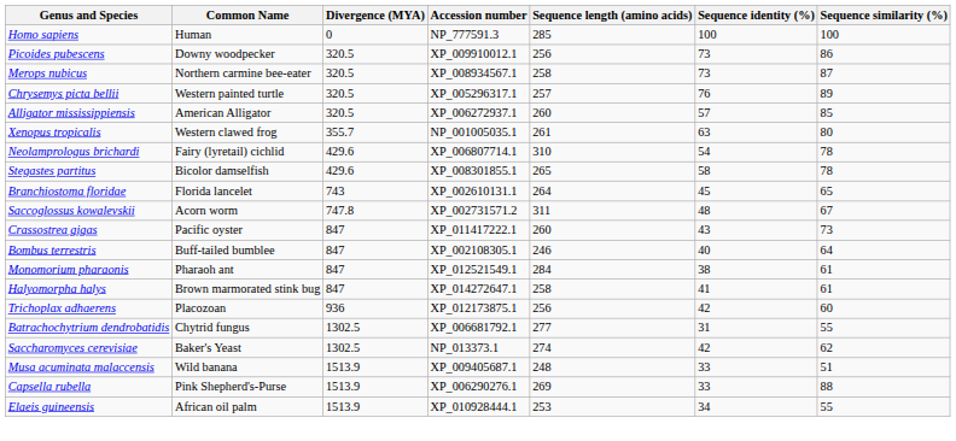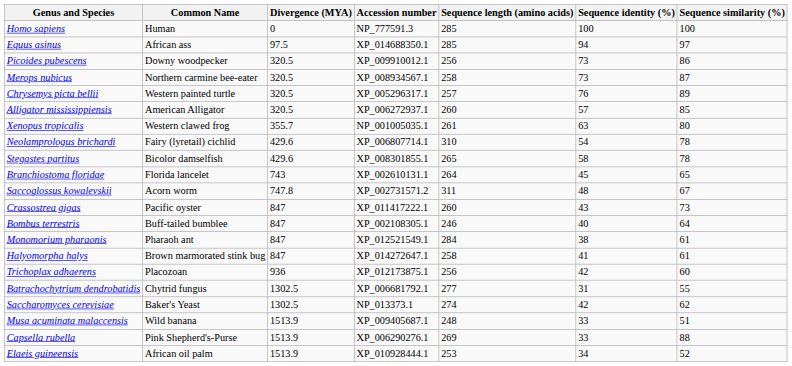 <table class="wikitable">
 <tr>
 <th>Genus and Species</th>
 <th>Common Name</th>
 <th>Divergence (MYA)</th>
 <th>Accession number</th>
 <th>Sequence length  (amino acids)</th>
 <th>Sequence identity (%)</th>
 <th>Sequence similarity (%)</th>
 </tr>
 <tr>
 <td><em><a href='#'>Homo sapiens</a></em></td>
 <td>Human</td>
 <td>0</td>
 <td>NP_777591.3</td>
 <td>285</td>
 <td>100</td>
 <td>100</td>
+</tr>
+<tr>
+<td><em><a href='#'>Equus asinus</a></em></td>
+<td>African ass</td>
+<td>97.5</td>
+<td>XP_014688350.1</td>
+<td>285</td>
+<td>94</td>
+<td>97</td>
 </tr>
 <tr>
 <td><em><a href='#'>Picoides pubescens</a></em></td>
 <td>Downy woodpecker</td>
 <td>320.5</td>
 <td>XP_009910012.1</td>
 <td>256</td>
 <td>73</td>
 <td>86</td>
 </tr>
 <tr>
 <td><em><a href='#'>Merops nubicus</a></em></td>
 <td>Northern carmine bee-eater</td>
 <td>320.5</td>
 <td>XP_008934567.1</td>
 <td>258</td>
 <td>73</td>
 <td>87</td>
 </tr>
 <tr>
 <td><em><a href='#'>Chrysemys picta bellii</a></em></td>
 <td>Western painted turtle</td>
 <td>320.5</td>
 <td>XP_005296317.1</td>
 <td>257</td>
 <td>76</td>
 <td>89</td>
 </tr>
 <tr>
 <td><em><a href='#'>Alligator mississippiensis</a></em></td>
 <td>American Alligator</td>
 <td>320.5</td>
 <td>XP_006272937.1</td>
 <td>260</td>
 <td>57</td>
 <td>85</td>
 </tr>
 <tr>
 <td><em><a href='#'>Xenopus tropicalis</a></em></td>
 <td>Western clawed frog</td>
 <td>355.7</td>
 <td>NP_001005035.1</td>
 <td>261</td>
 <td>63</td>
 <td>80</td>
 </tr>
 <tr>
 <td><em><a href='#'>Neolamprologus brichardi</a></em></td>
 <td>Fairy (lyretail)  cichlid</td>
 <td>429.6</td>
 <td>XP_006807714.1</td>
 <td>310</td>
 <td>54</td>
 <td>78</td>
 </tr>
 <tr>
 <td><em><a href='#'>Stegastes partitus</a></em></td>
 <td>Bicolor damselfish</td>
 <td>429.6</td>
 <td>XP_008301855.1</td>
 <td>265</td>
 <td>58</td>
 <td>78</td>
 </tr>
 <tr>
 <td><em><a href='#'>Branchiostoma floridae</a></em></td>
 <td>Florida lancelet</td>
 <td>743</td>
 <td>XP_002610131.1</td>
 <td>264</td>
 <td>45</td>
 <td>65</td>
 </tr>
 <tr>
 <td><em><a href='#'>Saccoglossus kowalevskii</a></em></td>
 <td>Acorn worm</td>
 <td>747.8</td>
 <td>XP_002731571.2</td>
 <td>311</td>
 <td>48</td>
 <td>67</td>
 </tr>
 <tr>
 <td><em><a href='#'>Crassostrea gigas</a></em></td>
 <td>Pacific oyster</td>
 <td>847</td>
 <td>XP_011417222.1</td>
 <td>260</td>
 <td>43</td>
 <td>73</td>
 </tr>
 <tr>
 <td><em><a href='#'>Bombus terrestris</a></em></td>
 <td>Buff-tailed bumblee</td>
 <td>847</td>
 <td>XP_002108305.1</td>
 <td>246</td>
 <td>40</td>
 <td>64</td>
 </tr>
 <tr>
 <td><em><a href='#'>Monomorium pharaonis</a></em></td>
 <td>Pharaoh ant</td>
 <td>847</td>
 <td>XP_012521549.1</td>
 <td>284</td>
 <td>38</td>
 <td>61</td>
 </tr>
 <tr>
 <td><em><a href='#'>Halyomorpha halys</a></em></td>
 <td>Brown marmorated stink bug</td>
 <td>847</td>
 <td>XP_014272647.1</td>
 <td>258</td>
 <td>41</td>
 <td>61</td>
 </tr>
 <tr>
 <td><em><a href='#'>Trichoplax adhaerens</a></em></td>
 <td>Placozoan</td>
 <td>936</td>
 <td>XP_012173875.1</td>
 <td>256</td>
 <td>42</td>
 <td>60</td>
 </tr>
 <tr>
 <td><em><a href='#'>Batrachochytrium dendrobatidis</a></em></td>
 <td>Chytrid fungus</td>
 <td>1302.5</td>
 <td>XP_006681792.1</td>
 <td>277</td>
 <td>31</td>
 <td>55</td>
 </tr>
 <tr>
 <td><em><a href='#'>Saccharomyces cerevisiae</a></em></td>
 <td>Baker's Yeast</td>
 <td>1302.5</td>
 <td>NP_013373.1</td>
 <td>274</td>
 <td>42</td>
 <td>62</td>
 </tr>
 <tr>
 <td><em><a href='#'>Musa acuminata malaccensis</a></em></td>
 <td>Wild banana</td>
 <td>1513.9</td>
 <td>XP_009405687.1</td>
 <td>248</td>
 <td>33</td>
 <td>51</td>
 </tr>
 <tr>
 <td><em><a href='#'>Capsella rubella</a></em></td>
 <td>Pink Shepherd's-Purse</td>
 <td>1513.9</td>
 <td>XP_006290276.1</td>
 <td>269</td>
 <td>33</td>
 <td>88</td>
 </tr>
 <tr>
 <td><em><a href='#'>Elaeis guineensis</a></em></td>
 <td>African oil palm</td>
 <td>1513.9</td>
 <td>XP_010928444.1</td>
 <td>253</td>
 <td>34</td>
-<td>55</td>
+<td>52</td>
 </tr>
 </table>
